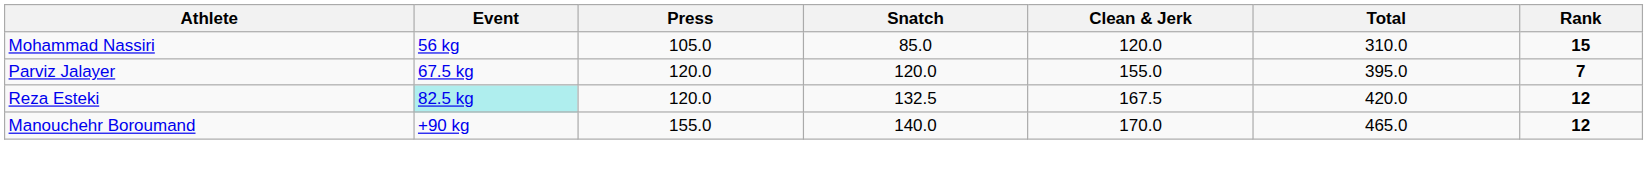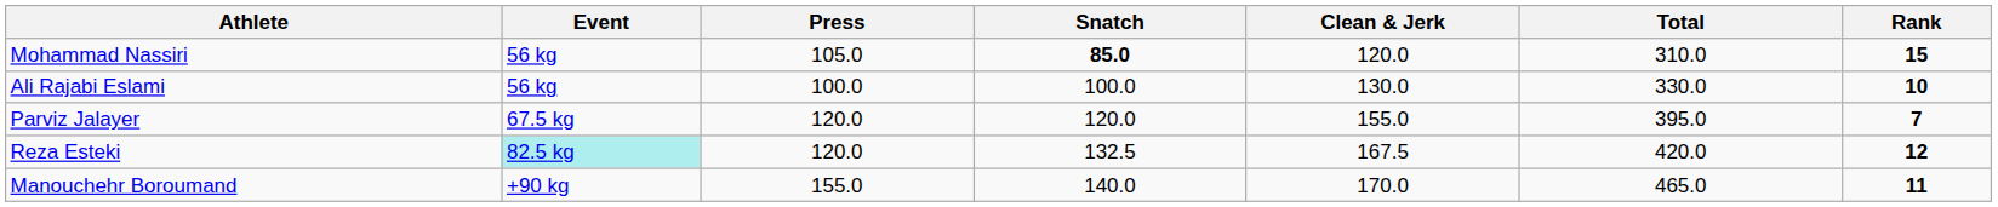 <table class="wikitable" width="70%" style="text-align:center; font-size:90%">
 <tr>
 <th width="20%">Athlete</th>
 <th width="8%">Event</th>
 <th width="11%">Press</th>
 <th width="11%">Snatch</th>
 <th width="11%">Clean & Jerk</th>
 <th width="13%">Total</th>
 <th width="6%">Rank</th>
 </tr>
 <tr>
 <td align="left"><a href='#'>Mohammad Nassiri</a></td>
 <td align="left"><a href='#'>56 kg</a></td>
 <td>105.0</td>
-<td>85.0</td>
+<td><strong>85.0</strong></td>
 <td>120.0</td>
 <td>310.0</td>
 <td><strong>15</strong></td>
+</tr>
+<tr>
+<td align="left"><a href='#'>Ali Rajabi Eslami</a></td>
+<td align="left"><a href='#'>56 kg</a></td>
+<td>100.0</td>
+<td>100.0</td>
+<td>130.0</td>
+<td>330.0</td>
+<td><strong>10</strong></td>
 </tr>
 <tr>
 <td align="left"><a href='#'>Parviz Jalayer</a></td>
 <td align="left"><a href='#'>67.5 kg</a></td>
 <td>120.0</td>
 <td>120.0</td>
 <td>155.0</td>
 <td>395.0</td>
 <td><strong>7</strong></td>
 </tr>
 <tr>
 <td align="left"><a href='#'>Reza Esteki</a></td>
 <td align="left" style="background: paleturquoise;"><a href='#'>82.5 kg</a></td>
 <td>120.0</td>
 <td>132.5</td>
 <td>167.5</td>
 <td>420.0</td>
 <td><strong>12</strong></td>
 </tr>
 <tr>
 <td align="left"><a href='#'>Manouchehr Boroumand</a></td>
 <td align="left"><a href='#'>+90 kg</a></td>
 <td>155.0</td>
 <td>140.0</td>
 <td>170.0</td>
 <td>465.0</td>
-<td><strong>12</strong></td>
+<td><strong>11</strong></td>
 </tr>
 </table>
